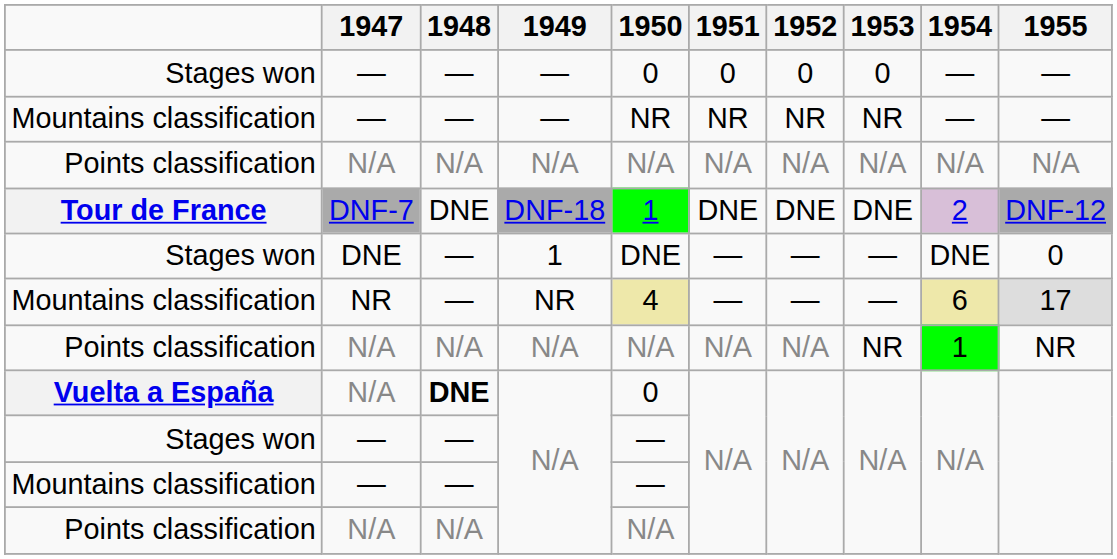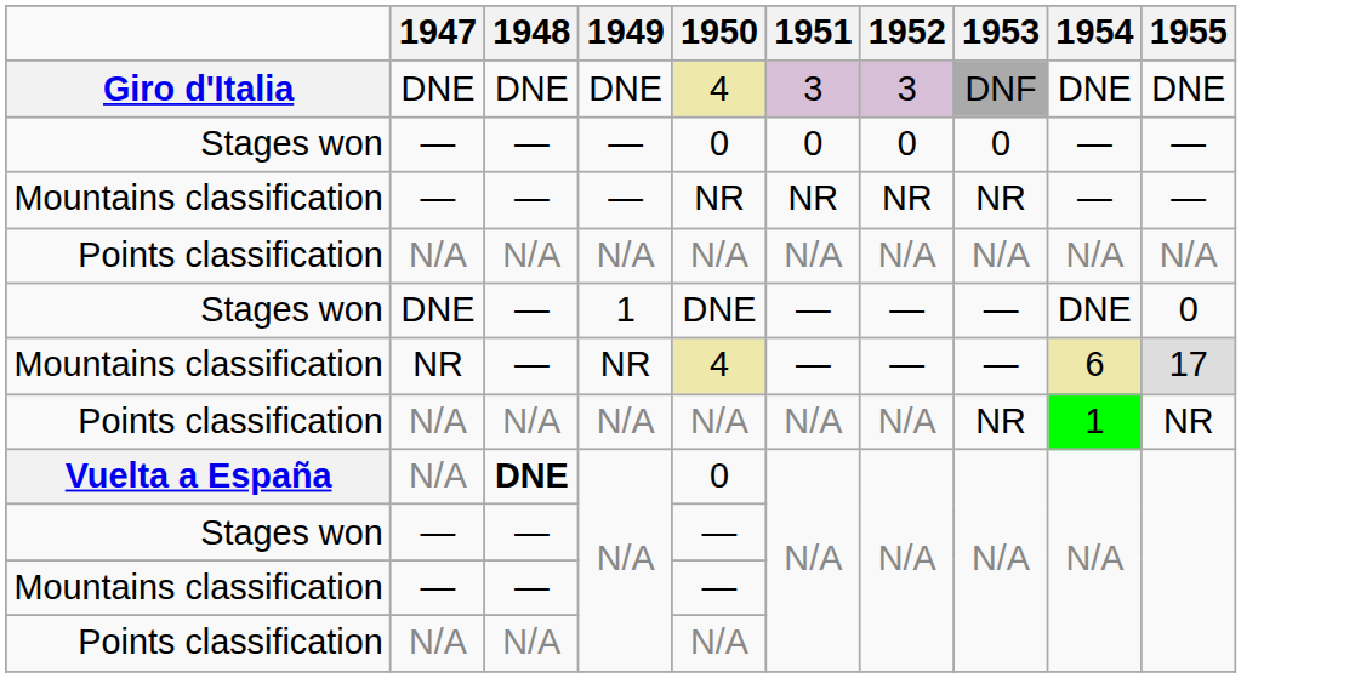 <table class="wikitable">
 <tr>
 <td></td>
 <th scope="col">1947</th>
 <th scope="col">1948</th>
 <th scope="col">1949</th>
 <th scope="col">1950</th>
 <th scope="col">1951</th>
 <th scope="col">1952</th>
 <th scope="col">1953</th>
 <th scope="col">1954</th>
 <th scope="col">1955</th>
+</tr>
+<tr>
+<th><a href='#'>Giro d'Italia</a></th>
+<td align="center">DNE</td>
+<td align="center">DNE</td>
+<td align="center">DNE</td>
+<td align="center" style="background:#EEE8AA;">4</td>
+<td align="center" style="background:#D8BFD8;">3</td>
+<td align="center" style="background:#D8BFD8;">3</td>
+<td align="center" style="background:#AAAAAA;">DNF</td>
+<td align="center">DNE</td>
+<td align="center">DNE</td>
 </tr>
 <tr>
 <td align="right">Stages won</td>
 <td align="center">—</td>
 <td align="center">—</td>
 <td align="center">—</td>
 <td align="center">0</td>
 <td align="center">0</td>
 <td align="center">0</td>
 <td align="center">0</td>
 <td align="center">—</td>
 <td align="center">—</td>
 </tr>
 <tr>
 <td align="right">Mountains classification</td>
 <td align="center">—</td>
 <td align="center">—</td>
 <td align="center">—</td>
 <td align="center">NR</td>
 <td align="center">NR</td>
 <td align="center">NR</td>
 <td align="center">NR</td>
 <td align="center">—</td>
 <td align="center">—</td>
 </tr>
 <tr>
 <td align="right">Points classification</td>
 <td align="center" style="color:#888888;">N/A</td>
 <td align="center" style="color:#888888;">N/A</td>
 <td align="center" style="color:#888888;">N/A</td>
 <td align="center" style="color:#888888;">N/A</td>
 <td align="center" style="color:#888888;">N/A</td>
 <td align="center" style="color:#888888;">N/A</td>
 <td align="center" style="color:#888888;">N/A</td>
 <td align="center" style="color:#888888;">N/A</td>
 <td align="center" style="color:#888888;">N/A</td>
-</tr>
-<tr>
-<th><a href='#'>Tour de France</a></th>
-<td align="center" style="background:#AAAAAA;"><a href='#'>DNF-7</a></td>
-<td align="center">DNE</td>
-<td align="center" style="background:#AAAAAA;"><a href='#'>DNF-18</a></td>
-<td align="center" style="background:#00ff00;"><a href='#'>1</a></td>
-<td align="center">DNE</td>
-<td align="center">DNE</td>
-<td align="center">DNE</td>
-<td align="center" style="background:#D8BFD8;"><a href='#'>2</a></td>
-<td align="center" style="background:#AAAAAA;"><a href='#'>DNF-12</a></td>
 </tr>
 <tr>
 <td align="right">Stages won</td>
 <td align="center">DNE</td>
 <td align="center">—</td>
 <td align="center">1</td>
 <td align="center">DNE</td>
 <td align="center">—</td>
 <td align="center">—</td>
 <td align="center">—</td>
 <td align="center">DNE</td>
 <td align="center">0</td>
 </tr>
 <tr>
 <td align="right">Mountains classification</td>
 <td align="center">NR</td>
 <td align="center">—</td>
 <td align="center">NR</td>
 <td align="center" style="background:#EEE8AA;">4</td>
 <td align="center">—</td>
 <td align="center">—</td>
 <td align="center">—</td>
 <td align="center" style="background:#EEE8AA;">6</td>
 <td align="center" style="background:#DDDDDD;">17</td>
 </tr>
 <tr>
 <td align="right">Points classification</td>
 <td align="center" style="color:#888888;">N/A</td>
 <td align="center" style="color:#888888;">N/A</td>
 <td align="center" style="color:#888888;">N/A</td>
 <td align="center" style="color:#888888;">N/A</td>
 <td align="center" style="color:#888888;">N/A</td>
 <td align="center" style="color:#888888;">N/A</td>
 <td align="center">NR</td>
 <td align="center" style="background:#00ff00;">1</td>
 <td align="center">NR</td>
 </tr>
 <tr>
 <th><a href='#'>Vuelta a España</a></th>
 <td align="center" style="color:#888888;">N/A</td>
 <td align="center"><strong>DNE</strong></td>
 <td rowspan=4 align="center" style="color:#888888;">N/A</td>
 <td align="center">0</td>
 <td rowspan=4 align="center" style="color:#888888;">N/A</td>
 <td rowspan=4 align="center" style="color:#888888;">N/A</td>
 <td rowspan=4 align="center" style="color:#888888;">N/A</td>
 <td rowspan=4 align="center" style="color:#888888;">N/A</td>
 </tr>
 <tr>
 <td align="right">Stages won</td>
 <td align="center">—</td>
 <td align="center">—</td>
 <td align="center">—</td>
 </tr>
 <tr>
 <td align="right">Mountains classification</td>
 <td align="center">—</td>
 <td align="center">—</td>
 <td align="center">—</td>
 </tr>
 <tr>
 <td align="right">Points classification</td>
 <td align="center" style="color:#888888;">N/A</td>
 <td align="center" style="color:#888888;">N/A</td>
 <td align="center" style="color:#888888;">N/A</td>
 </tr>
 </table>
